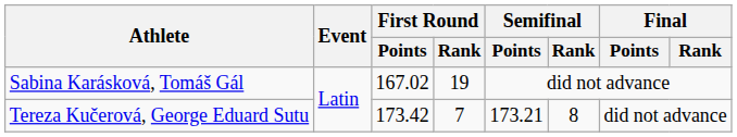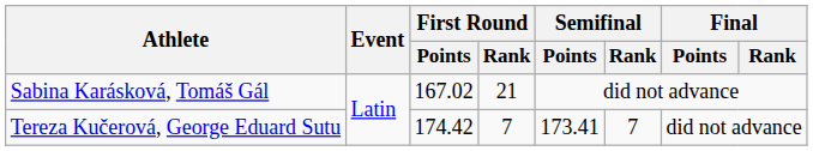 <table class="wikitable" style="font-size:90%">
 <tr>
 <th rowspan="2">Athlete</th>
 <th rowspan="2">Event</th>
 <th colspan="2">First Round</th>
 <th colspan="2">Semifinal</th>
 <th colspan="2">Final</th>
 </tr>
 <tr style="font-size:95%">
 <th>Points</th>
 <th>Rank</th>
 <th>Points</th>
 <th>Rank</th>
 <th>Points</th>
 <th>Rank</th>
 </tr>
 <tr align="center">
 <td align="left"><a href='#'>Sabina Karásková</a>, <a href='#'>Tomáš Gál</a></td>
 <td rowspan="2" align="left"><a href='#'>Latin</a></td>
 <td>167.02</td>
-<td>19</td>
+<td>21</td>
 <td colspan="4">did not advance</td>
 </tr>
 <tr align="center">
 <td align="left"><a href='#'>Tereza Kučerová</a>, <a href='#'>George Eduard Sutu</a></td>
-<td>173.42</td>
+<td>174.42</td>
 <td>7</td>
-<td>173.21</td>
-<td>8</td>
+<td>173.41</td>
+<td>7</td>
 <td colspan="2">did not advance</td>
 </tr>
 </table>
